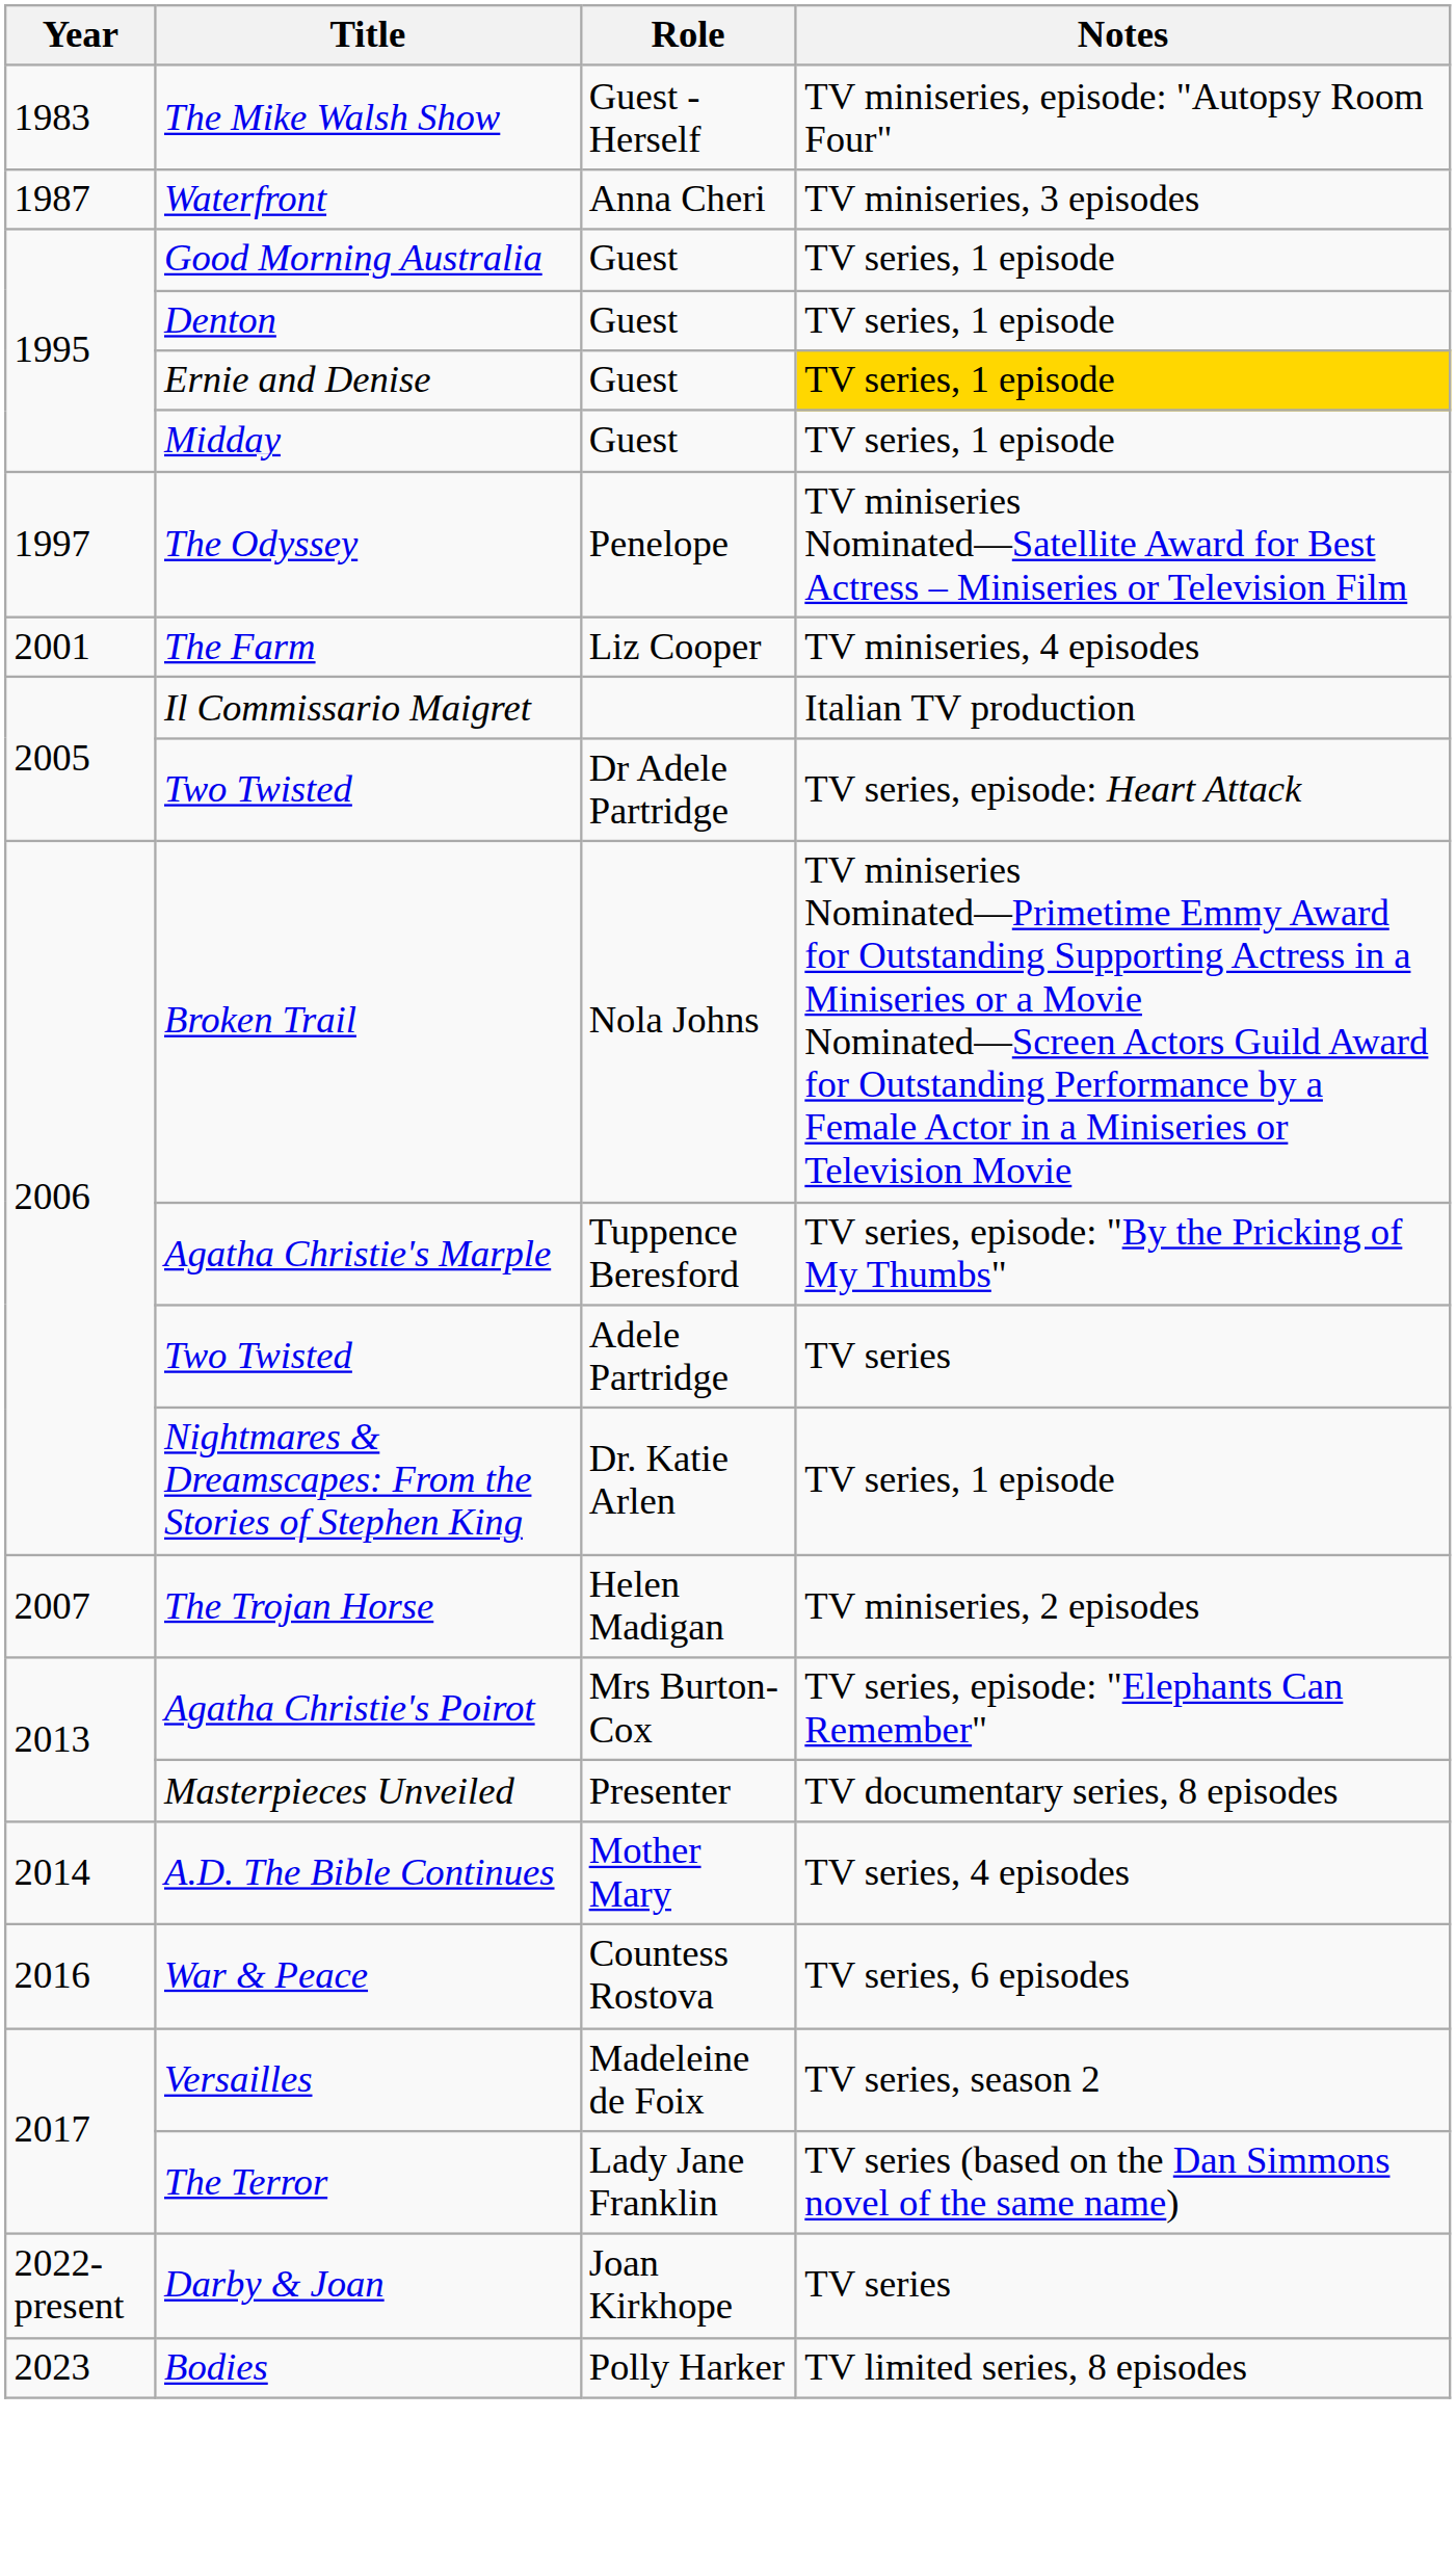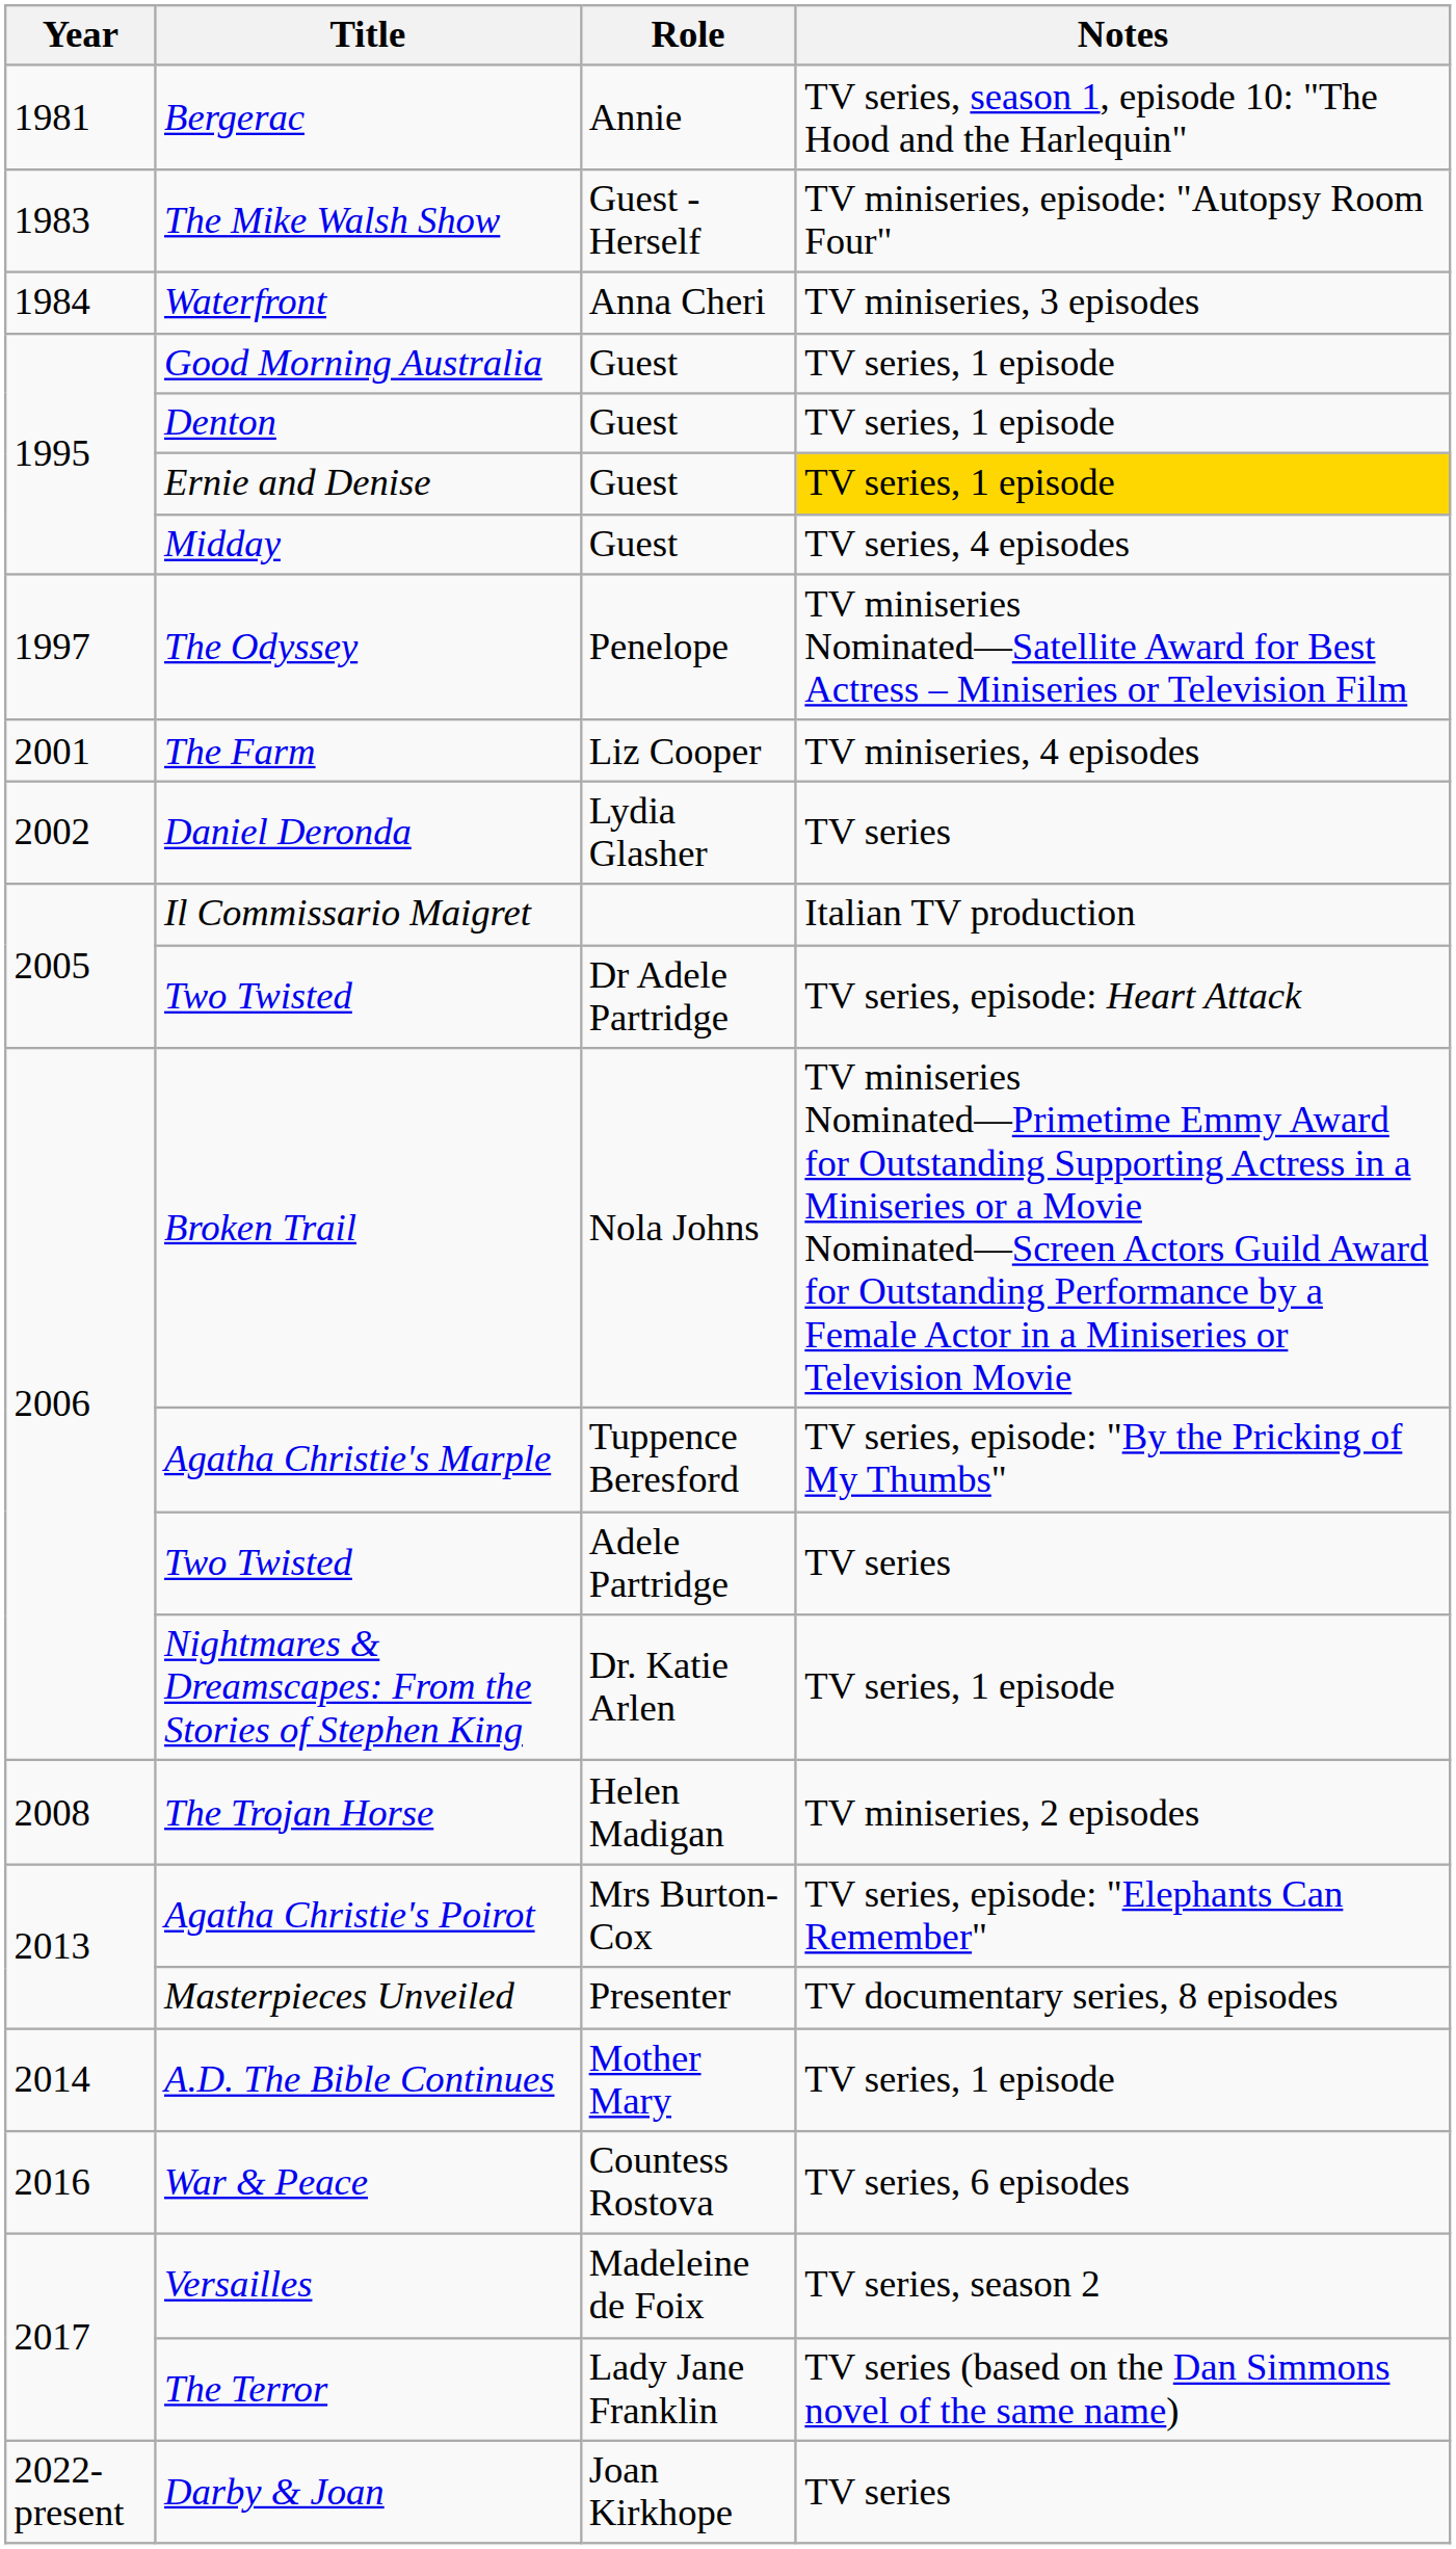 <table class="wikitable sortable">
 <tr>
 <th>Year</th>
 <th>Title</th>
 <th>Role</th>
 <th>Notes</th>
 </tr>
 <tr>
+<td>1981</td>
+<td><em><a href='#'>Bergerac</a></em></td>
+<td>Annie</td>
+<td>TV series, <a href='#'>season 1</a>, episode 10: "The Hood and the Harlequin"</td>
+</tr>
+<tr>
 <td>1983</td>
 <td><em><a href='#'>The Mike Walsh Show</a></em></td>
 <td>Guest - Herself</td>
 <td>TV miniseries, episode: "Autopsy Room Four"</td>
 </tr>
 <tr>
-<td>1987</td>
+<td>1984</td>
 <td><em><a href='#'>Waterfront</a></em></td>
 <td>Anna Cheri</td>
 <td>TV miniseries, 3 episodes</td>
 </tr>
 <tr>
 <td rowspan="4">1995</td>
 <td><em><a href='#'>Good Morning Australia</a></em></td>
 <td>Guest</td>
 <td>TV series, 1 episode</td>
 </tr>
 <tr>
 <td><em><a href='#'>Denton</a></em></td>
 <td>Guest</td>
 <td>TV series, 1 episode</td>
 </tr>
 <tr>
 <td><em>Ernie and Denise</em></td>
 <td>Guest</td>
 <td style="background: gold;">TV series, 1 episode</td>
 </tr>
 <tr>
 <td><em><a href='#'>Midday</a></em></td>
 <td>Guest</td>
-<td>TV series, 1 episode</td>
+<td>TV series, 4 episodes</td>
 </tr>
 <tr>
 <td>1997</td>
 <td><em><a href='#'>The Odyssey</a></em></td>
 <td>Penelope</td>
 <td>TV miniseries<br>Nominated—<a href='#'>Satellite Award for Best Actress – Miniseries or Television Film</a></td>
 </tr>
 <tr>
 <td>2001</td>
 <td><em><a href='#'>The Farm</a></em></td>
 <td>Liz Cooper</td>
 <td>TV miniseries, 4 episodes</td>
+</tr>
+<tr>
+<td>2002</td>
+<td><em><a href='#'>Daniel Deronda</a></em></td>
+<td>Lydia Glasher</td>
+<td>TV series</td>
 </tr>
 <tr>
 <td rowspan="2">2005</td>
 <td><em>Il Commissario Maigret</em></td>
 <td></td>
 <td>Italian TV production</td>
 </tr>
 <tr>
 <td><em><a href='#'>Two Twisted</a></em></td>
 <td>Dr Adele Partridge</td>
 <td>TV series, episode: <em>Heart Attack</em></td>
 </tr>
 <tr>
 <td rowspan="4">2006</td>
 <td><em><a href='#'>Broken Trail</a></em></td>
 <td>Nola Johns</td>
 <td>TV miniseries<br>Nominated—<a href='#'>Primetime Emmy Award for Outstanding Supporting Actress in a Miniseries or a Movie</a><br>Nominated—<a href='#'>Screen Actors Guild Award for Outstanding Performance by a Female Actor in a Miniseries or Television Movie</a></td>
 </tr>
 <tr>
 <td><em><a href='#'>Agatha Christie's Marple</a></em></td>
 <td>Tuppence Beresford</td>
 <td>TV series, episode: "<a href='#'>By the Pricking of My Thumbs</a>"</td>
 </tr>
 <tr>
 <td><em><a href='#'>Two Twisted</a></em></td>
 <td>Adele Partridge</td>
 <td>TV series</td>
 </tr>
 <tr>
 <td><em><a href='#'>Nightmares & Dreamscapes: From the Stories of Stephen King</a></em></td>
 <td>Dr. Katie Arlen</td>
 <td>TV series, 1 episode</td>
 </tr>
 <tr>
-<td>2007</td>
+<td>2008</td>
 <td><em><a href='#'>The Trojan Horse</a></em></td>
 <td>Helen Madigan</td>
 <td>TV miniseries, 2 episodes</td>
 </tr>
 <tr>
 <td rowspan="2">2013</td>
 <td><em><a href='#'>Agatha Christie's Poirot</a></em></td>
 <td>Mrs Burton-Cox</td>
 <td>TV series, episode: "<a href='#'>Elephants Can Remember</a>"</td>
 </tr>
 <tr>
 <td><em>Masterpieces Unveiled</em></td>
 <td>Presenter</td>
 <td>TV documentary series, 8 episodes</td>
 </tr>
 <tr>
 <td>2014</td>
 <td><em><a href='#'>A.D. The Bible Continues</a></em></td>
 <td><a href='#'>Mother Mary</a></td>
-<td>TV series, 4 episodes</td>
+<td>TV series, 1 episode</td>
 </tr>
 <tr>
 <td>2016</td>
 <td><em><a href='#'>War & Peace</a></em></td>
 <td>Countess Rostova</td>
 <td>TV series, 6 episodes</td>
 </tr>
 <tr>
 <td rowspan="2">2017</td>
 <td><em><a href='#'>Versailles</a></em></td>
 <td>Madeleine de Foix</td>
 <td>TV series, season 2</td>
 </tr>
 <tr>
 <td><em><a href='#'>The Terror</a></em></td>
 <td>Lady Jane Franklin</td>
 <td>TV series (based on the <a href='#'>Dan Simmons</a> <a href='#'>novel of the same name</a>)</td>
 </tr>
 <tr>
 <td>2022-present</td>
 <td><em><a href='#'>Darby & Joan</a></em></td>
 <td>Joan Kirkhope</td>
 <td>TV series</td>
 </tr>
-<tr>
-<td>2023</td>
-<td><em><a href='#'>Bodies</a></em></td>
-<td>Polly Harker</td>
-<td>TV limited series, 8 episodes</td>
-</tr>
 </table>
